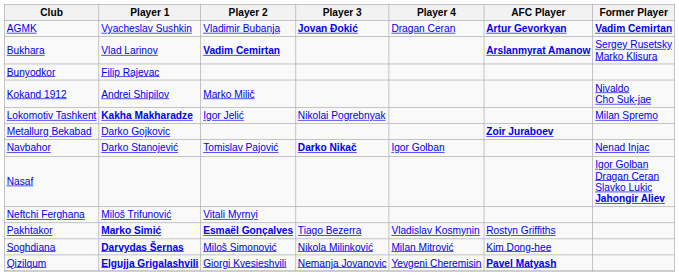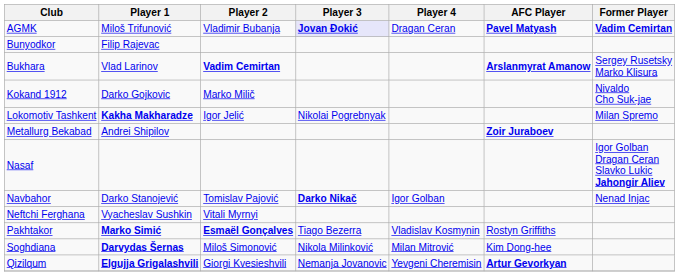 <table class="wikitable" style="font-size:95%;">
 <tr>
 <th>Club</th>
 <th>Player 1</th>
 <th>Player 2</th>
 <th>Player 3</th>
 <th>Player 4</th>
 <th>AFC Player</th>
 <th>Former Player</th>
 </tr>
 <tr>
 <td><a href='#'>AGMK</a></td>
-<td> <a href='#'>Vyacheslav Sushkin</a></td>
+<td> <a href='#'>Miloš Trifunović</a></td>
 <td> <a href='#'>Vladimir Bubanja</a></td>
-<td> <strong><a href='#'>Jovan Đokić</a></strong></td>
+<td style="background: lavender;"> <strong><a href='#'>Jovan Đokić</a></strong></td>
 <td> <a href='#'>Dragan Ceran</a></td>
-<td> <strong><a href='#'>Artur Gevorkyan</a></strong></td>
+<td> <strong><a href='#'>Pavel Matyash</a></strong></td>
 <td> <strong><a href='#'>Vadim Cemirtan</a></strong></td>
+</tr>
+<tr>
+<td><a href='#'>Bunyodkor</a></td>
+<td> <a href='#'>Filip Rajevac</a></td>
+<td></td>
+<td></td>
+<td></td>
+<td></td>
+<td></td>
 </tr>
 <tr>
 <td><a href='#'>Bukhara</a></td>
 <td> <a href='#'>Vlad Larinov</a></td>
 <td> <strong><a href='#'>Vadim Cemirtan</a></strong></td>
 <td></td>
 <td></td>
 <td> <strong><a href='#'>Arslanmyrat Amanow</a></strong></td>
 <td> <a href='#'>Sergey Rusetsky</a><br> <a href='#'>Marko Klisura</a></td>
 </tr>
 <tr>
-<td><a href='#'>Bunyodkor</a></td>
-<td> <a href='#'>Filip Rajevac</a></td>
-<td></td>
-<td></td>
-<td></td>
-<td></td>
-<td></td>
-</tr>
-<tr>
 <td><a href='#'>Kokand 1912</a></td>
-<td> <a href='#'>Andrei Shipilov</a></td>
+<td> <a href='#'>Darko Gojkovic</a></td>
 <td> <a href='#'>Marko Milič</a></td>
 <td></td>
 <td></td>
 <td></td>
 <td> <a href='#'>Nivaldo</a><br> <a href='#'>Cho Suk-jae</a></td>
 </tr>
 <tr>
 <td><a href='#'>Lokomotiv Tashkent</a></td>
 <td> <strong><a href='#'>Kakha Makharadze</a></strong></td>
 <td> <a href='#'>Igor Jelić</a></td>
 <td> <a href='#'>Nikolai Pogrebnyak</a></td>
 <td></td>
 <td></td>
 <td> <a href='#'>Milan Spremo</a></td>
 </tr>
 <tr>
 <td><a href='#'>Metallurg Bekabad</a></td>
-<td> <a href='#'>Darko Gojkovic</a></td>
+<td> <a href='#'>Andrei Shipilov</a></td>
 <td></td>
 <td></td>
 <td></td>
 <td> <strong><a href='#'>Zoir Juraboev</a></strong></td>
 <td></td>
+</tr>
+<tr>
+<td><a href='#'>Nasaf</a></td>
+<td></td>
+<td></td>
+<td></td>
+<td></td>
+<td></td>
+<td> <a href='#'>Igor Golban</a><br> <a href='#'>Dragan Ceran</a><br> <a href='#'>Slavko Lukic</a><br> <strong><a href='#'>Jahongir Aliev</a></strong></td>
 </tr>
 <tr>
 <td><a href='#'>Navbahor</a></td>
 <td> <a href='#'>Darko Stanojević</a></td>
 <td> <a href='#'>Tomislav Pajović</a></td>
 <td> <strong><a href='#'>Darko Nikač</a></strong></td>
 <td> <a href='#'>Igor Golban</a></td>
 <td></td>
 <td> <a href='#'>Nenad Injac</a></td>
 </tr>
 <tr>
-<td><a href='#'>Nasaf</a></td>
-<td></td>
-<td></td>
-<td></td>
-<td></td>
-<td></td>
-<td> <a href='#'>Igor Golban</a><br> <a href='#'>Dragan Ceran</a><br> <a href='#'>Slavko Lukic</a><br> <strong><a href='#'>Jahongir Aliev</a></strong></td>
-</tr>
-<tr>
 <td><a href='#'>Neftchi Ferghana</a></td>
-<td> <a href='#'>Miloš Trifunović</a></td>
+<td> <a href='#'>Vyacheslav Sushkin</a></td>
 <td> <a href='#'>Vitali Myrnyi</a></td>
 <td></td>
 <td></td>
 <td></td>
 <td></td>
 </tr>
 <tr>
 <td><a href='#'>Pakhtakor</a></td>
 <td> <strong><a href='#'>Marko Simić</a></strong></td>
 <td> <strong><a href='#'>Esmaël Gonçalves</a></strong></td>
 <td> <a href='#'>Tiago Bezerra</a></td>
 <td> <a href='#'>Vladislav Kosmynin</a></td>
 <td> <a href='#'>Rostyn Griffiths</a></td>
 <td></td>
 </tr>
 <tr>
 <td><a href='#'>Soghdiana</a></td>
 <td> <strong><a href='#'>Darvydas Šernas</a></strong></td>
 <td> <a href='#'>Miloš Simonović</a></td>
 <td> <a href='#'>Nikola Milinković</a></td>
 <td> <a href='#'>Milan Mitrović</a></td>
 <td> <a href='#'>Kim Dong-hee</a></td>
 <td></td>
 </tr>
 <tr>
 <td><a href='#'>Qizilqum</a></td>
 <td> <strong><a href='#'>Elgujja Grigalashvili</a></strong></td>
 <td> <a href='#'>Giorgi Kvesieshvili</a></td>
 <td> <a href='#'>Nemanja Jovanovic</a></td>
 <td> <a href='#'>Yevgeni Cheremisin</a></td>
-<td> <strong><a href='#'>Pavel Matyash</a></strong></td>
+<td> <strong><a href='#'>Artur Gevorkyan</a></strong></td>
 <td></td>
 </tr>
 <tr>
 </tr>
 </table>
